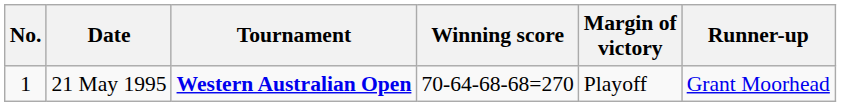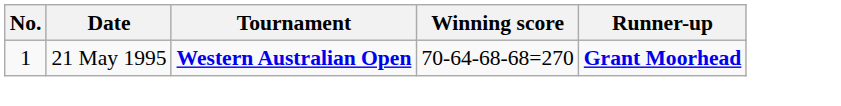 <table class="wikitable" style="font-size:95%;">
 <tr>
 <th>No.</th>
 <th>Date</th>
 <th>Tournament</th>
 <th>Winning score</th>
-<th>Margin of<br>victory</th>
 <th>Runner-up</th>
 </tr>
 <tr>
 <td align=center>1</td>
 <td align=right>21 May 1995</td>
 <td><strong><a href='#'>Western Australian Open</a></strong></td>
 <td>70-64-68-68=270</td>
-<td>Playoff</td>
-<td> <a href='#'>Grant Moorhead</a></td>
+<td><strong> <a href='#'>Grant Moorhead</a></strong></td>
 </tr>
 </table>
